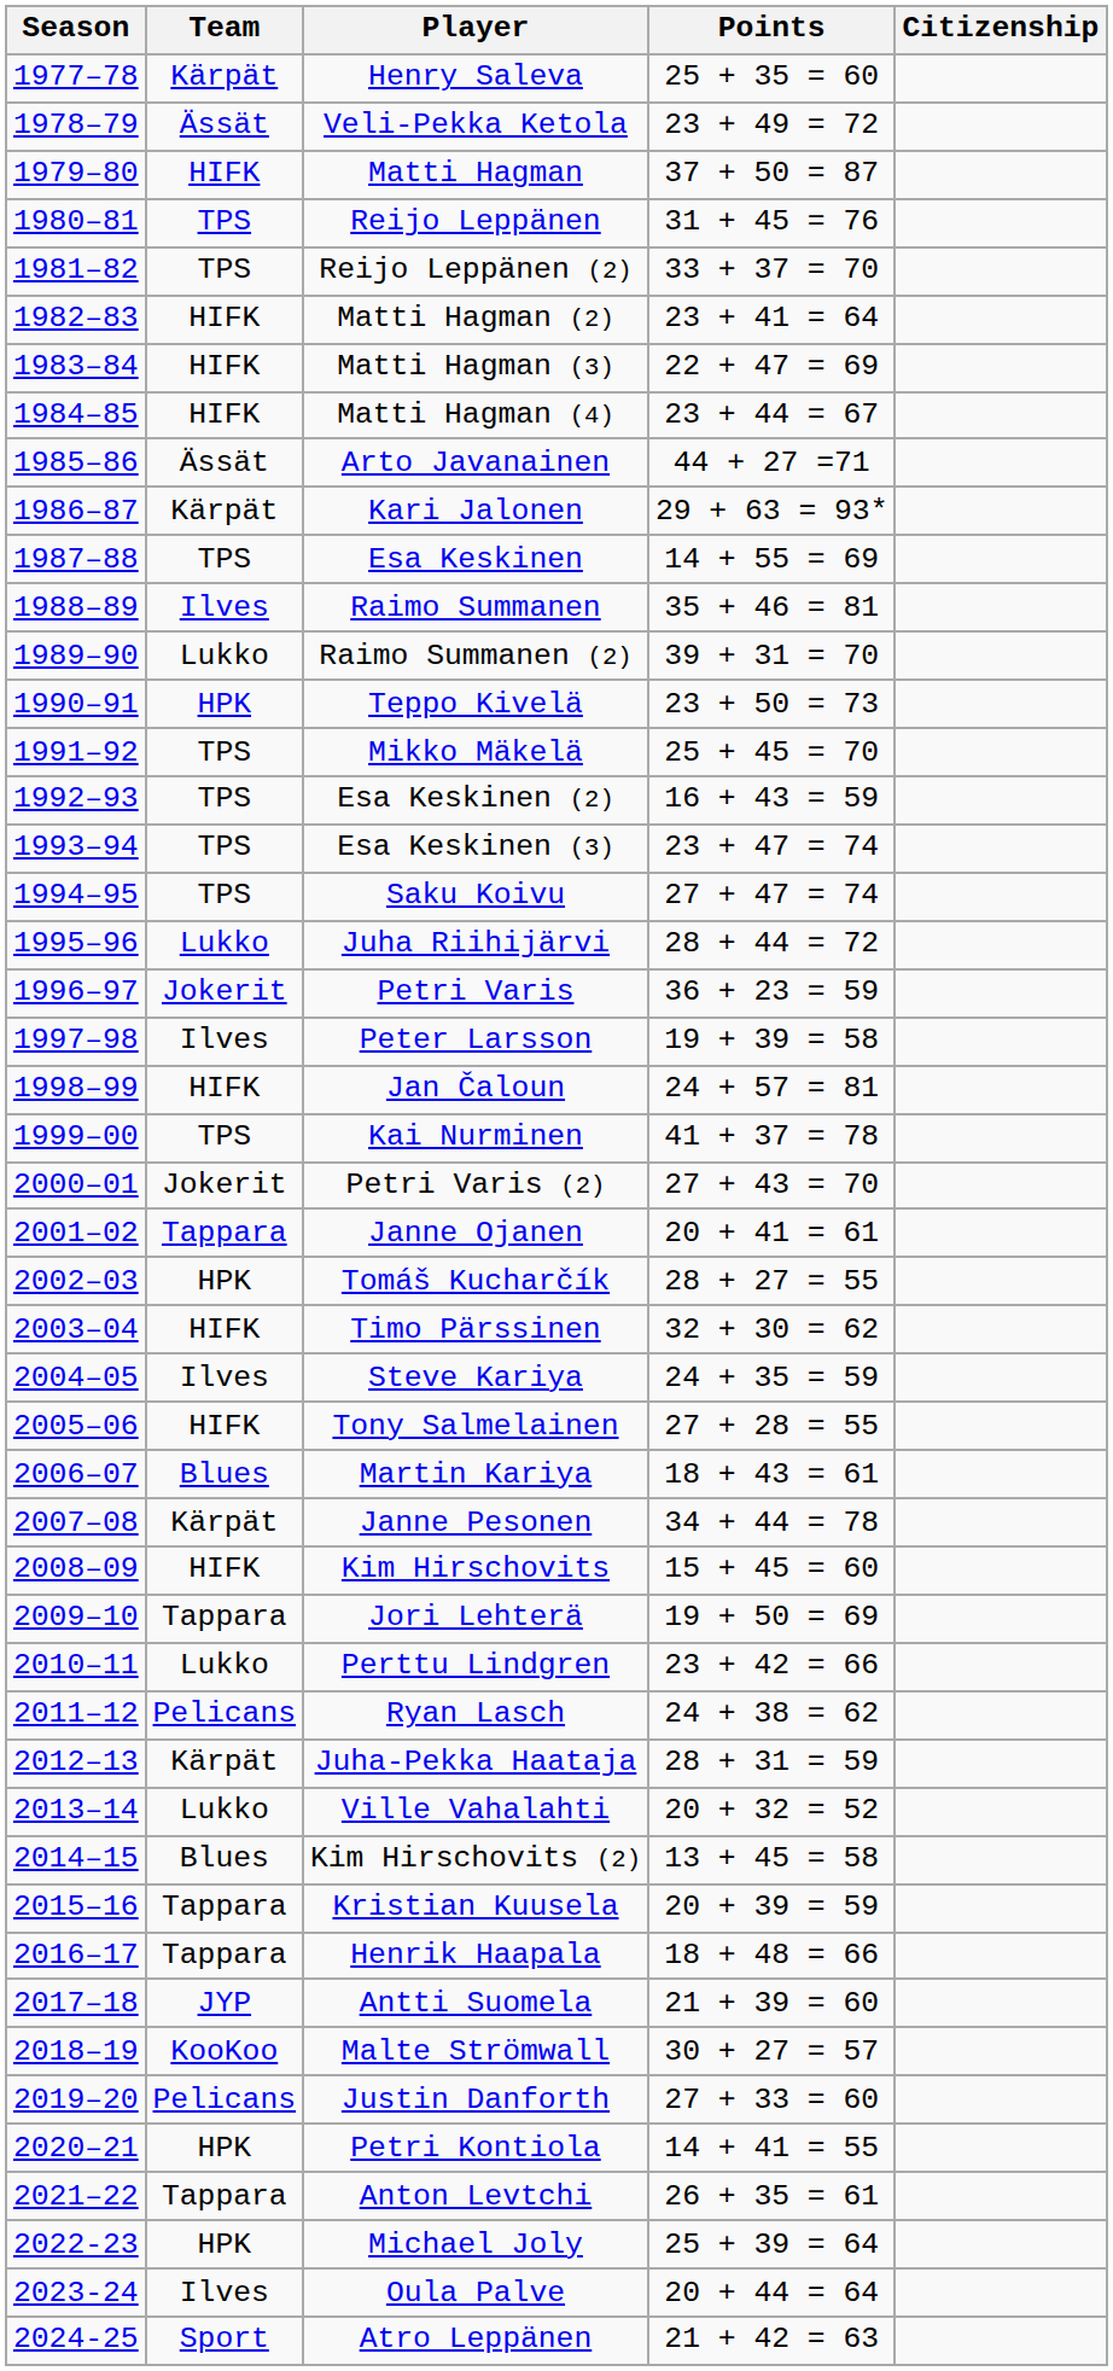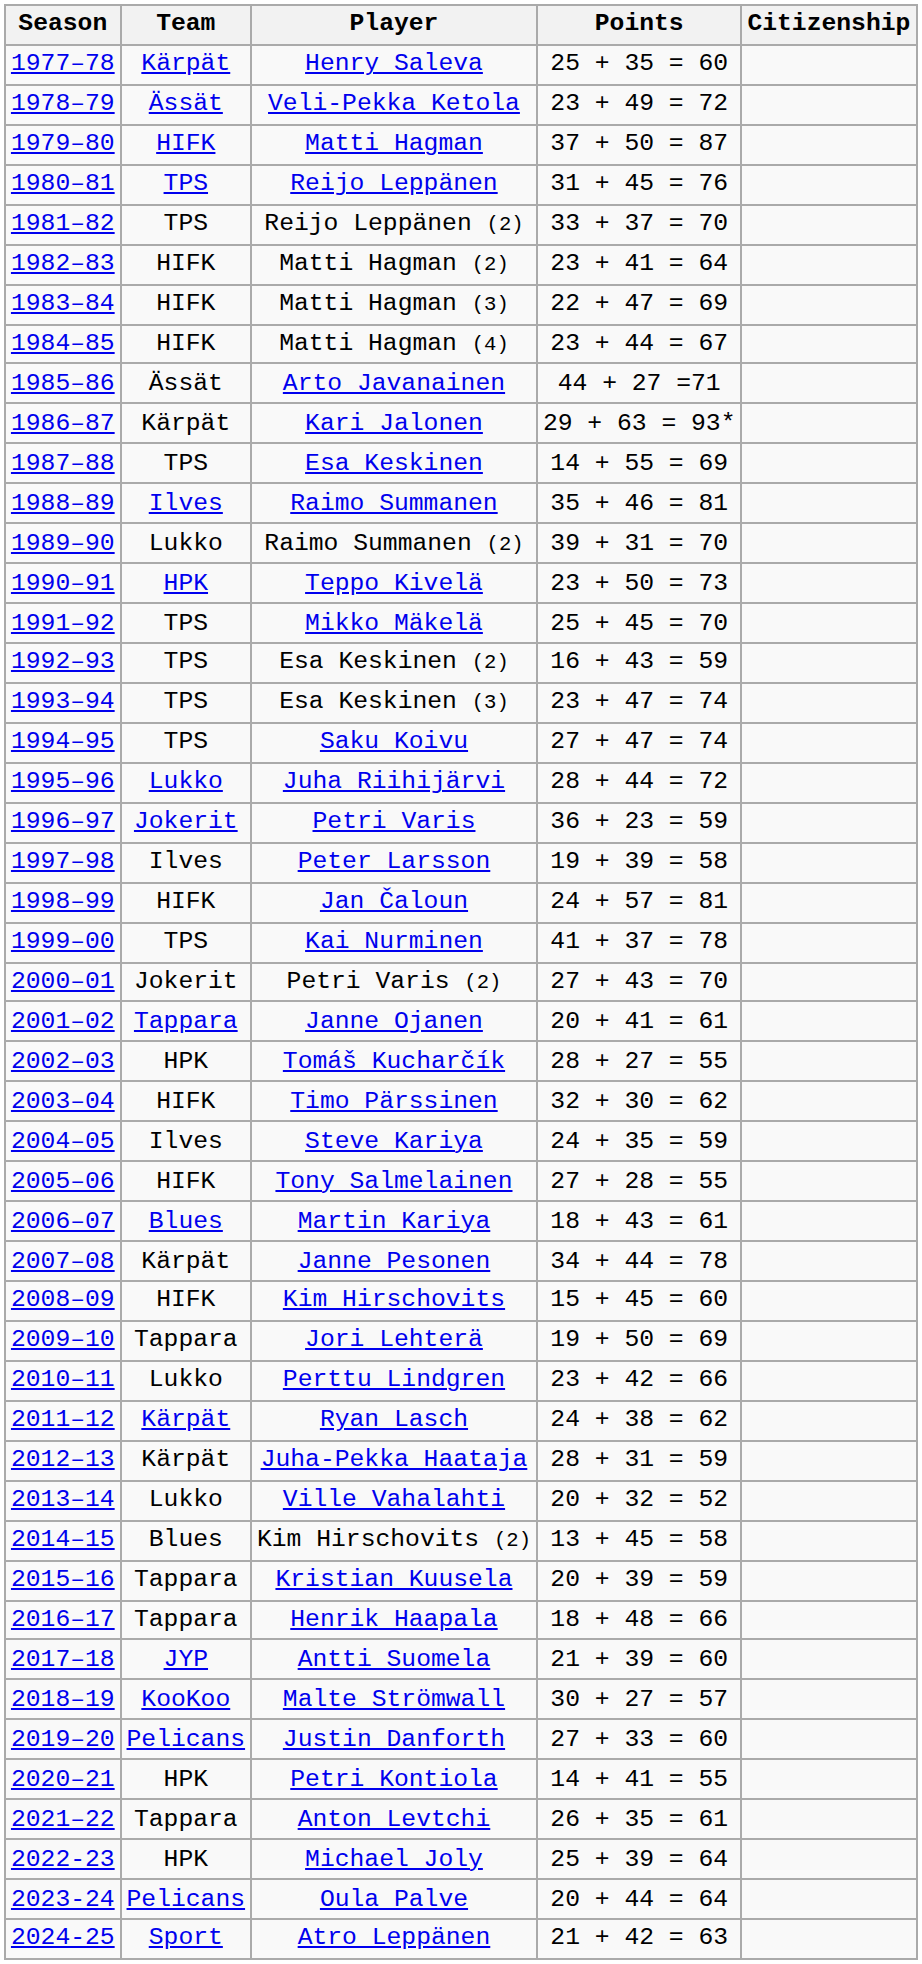 <table class="wikitable" style="font-size:95%; text-align:center;">
 <tr>
 <th>Season</th>
 <th>Team</th>
 <th>Player</th>
 <th>Points</th>
 <th>Citizenship</th>
 </tr>
 <tr>
 <td><a href='#'>1977–78</a></td>
 <td><a href='#'>Kärpät</a></td>
 <td><a href='#'>Henry Saleva</a></td>
 <td>25 + 35 = 60</td>
 <td></td>
 </tr>
 <tr>
 <td><a href='#'>1978–79</a></td>
 <td><a href='#'>Ässät</a></td>
 <td><a href='#'>Veli-Pekka Ketola</a></td>
 <td>23 + 49 = 72</td>
 <td></td>
 </tr>
 <tr>
 <td><a href='#'>1979–80</a></td>
 <td><a href='#'>HIFK</a></td>
 <td><a href='#'>Matti Hagman</a></td>
 <td>37 + 50 = 87</td>
 <td></td>
 </tr>
 <tr>
 <td><a href='#'>1980–81</a></td>
 <td><a href='#'>TPS</a></td>
 <td><a href='#'>Reijo Leppänen</a></td>
 <td>31 + 45 = 76</td>
 <td></td>
 </tr>
 <tr>
 <td><a href='#'>1981–82</a></td>
 <td>TPS</td>
 <td>Reijo Leppänen <small>(2)</small></td>
 <td>33 + 37 = 70</td>
 <td></td>
 </tr>
 <tr>
 <td><a href='#'>1982–83</a></td>
 <td>HIFK</td>
 <td>Matti Hagman <small>(2)</small></td>
 <td>23 + 41 = 64</td>
 <td></td>
 </tr>
 <tr>
 <td><a href='#'>1983–84</a></td>
 <td>HIFK</td>
 <td>Matti Hagman <small>(3)</small></td>
 <td>22 + 47 = 69</td>
 <td></td>
 </tr>
 <tr>
 <td><a href='#'>1984–85</a></td>
 <td>HIFK</td>
 <td>Matti Hagman <small>(4)</small></td>
 <td>23 + 44 = 67</td>
 <td></td>
 </tr>
 <tr>
 <td><a href='#'>1985–86</a></td>
 <td>Ässät</td>
 <td><a href='#'>Arto Javanainen</a></td>
 <td>44 + 27 =71</td>
 <td></td>
 </tr>
 <tr>
 <td><a href='#'>1986–87</a></td>
 <td>Kärpät</td>
 <td><a href='#'>Kari Jalonen</a></td>
 <td>29 + 63 = 93*</td>
 <td></td>
 </tr>
 <tr>
 <td><a href='#'>1987–88</a></td>
 <td>TPS</td>
 <td><a href='#'>Esa Keskinen</a></td>
 <td>14 + 55 = 69</td>
 <td></td>
 </tr>
 <tr>
 <td><a href='#'>1988–89</a></td>
 <td><a href='#'>Ilves</a></td>
 <td><a href='#'>Raimo Summanen</a></td>
 <td>35 + 46 = 81</td>
 <td></td>
 </tr>
 <tr>
 <td><a href='#'>1989–90</a></td>
 <td>Lukko</td>
 <td>Raimo Summanen <small>(2)</small></td>
 <td>39 + 31 = 70</td>
 <td></td>
 </tr>
 <tr>
 <td><a href='#'>1990–91</a></td>
 <td><a href='#'>HPK</a></td>
 <td><a href='#'>Teppo Kivelä</a></td>
 <td>23 + 50 = 73</td>
 <td></td>
 </tr>
 <tr>
 <td><a href='#'>1991–92</a></td>
 <td>TPS</td>
 <td><a href='#'>Mikko Mäkelä</a></td>
 <td>25 + 45 = 70</td>
 <td></td>
 </tr>
 <tr>
 <td><a href='#'>1992–93</a></td>
 <td>TPS</td>
 <td>Esa Keskinen <small>(2)</small></td>
 <td>16 + 43 = 59</td>
 <td></td>
 </tr>
 <tr>
 <td><a href='#'>1993–94</a></td>
 <td>TPS</td>
 <td>Esa Keskinen <small>(3)</small></td>
 <td>23 + 47 = 74</td>
 <td></td>
 </tr>
 <tr>
 <td><a href='#'>1994–95</a></td>
 <td>TPS</td>
 <td><a href='#'>Saku Koivu</a></td>
 <td>27 + 47 = 74</td>
 <td></td>
 </tr>
 <tr>
 <td><a href='#'>1995–96</a></td>
 <td><a href='#'>Lukko</a></td>
 <td><a href='#'>Juha Riihijärvi</a></td>
 <td>28 + 44 = 72</td>
 <td></td>
 </tr>
 <tr>
 <td><a href='#'>1996–97</a></td>
 <td><a href='#'>Jokerit</a></td>
 <td><a href='#'>Petri Varis</a></td>
 <td>36 + 23 = 59</td>
 <td></td>
 </tr>
 <tr>
 <td><a href='#'>1997–98</a></td>
 <td>Ilves</td>
 <td><a href='#'>Peter Larsson</a></td>
 <td>19 + 39 = 58</td>
 <td></td>
 </tr>
 <tr>
 <td><a href='#'>1998–99</a></td>
 <td>HIFK</td>
 <td><a href='#'>Jan Čaloun</a></td>
 <td>24 + 57 = 81</td>
 <td></td>
 </tr>
 <tr>
 <td><a href='#'>1999–00</a></td>
 <td>TPS</td>
 <td><a href='#'>Kai Nurminen</a></td>
 <td>41 + 37 = 78</td>
 <td></td>
 </tr>
 <tr>
 <td><a href='#'>2000–01</a></td>
 <td>Jokerit</td>
 <td>Petri Varis <small>(2)</small></td>
 <td>27 + 43 = 70</td>
 <td></td>
 </tr>
 <tr>
 <td><a href='#'>2001–02</a></td>
 <td><a href='#'>Tappara</a></td>
 <td><a href='#'>Janne Ojanen</a></td>
 <td>20 + 41 = 61</td>
 <td></td>
 </tr>
 <tr>
 <td><a href='#'>2002–03</a></td>
 <td>HPK</td>
 <td><a href='#'>Tomáš Kucharčík</a></td>
 <td>28 + 27 = 55</td>
 <td></td>
 </tr>
 <tr>
 <td><a href='#'>2003–04</a></td>
 <td>HIFK</td>
 <td><a href='#'>Timo Pärssinen</a></td>
 <td>32 + 30 = 62</td>
 <td></td>
 </tr>
 <tr>
 <td><a href='#'>2004–05</a></td>
 <td>Ilves</td>
 <td><a href='#'>Steve Kariya</a></td>
 <td>24 + 35 = 59</td>
 <td></td>
 </tr>
 <tr>
 <td><a href='#'>2005–06</a></td>
 <td>HIFK</td>
 <td><a href='#'>Tony Salmelainen</a></td>
 <td>27 + 28 = 55</td>
 <td></td>
 </tr>
 <tr>
 <td><a href='#'>2006–07</a></td>
 <td><a href='#'>Blues</a></td>
 <td><a href='#'>Martin Kariya</a></td>
 <td>18 + 43 = 61</td>
 <td></td>
 </tr>
 <tr>
 <td><a href='#'>2007–08</a></td>
 <td>Kärpät</td>
 <td><a href='#'>Janne Pesonen</a></td>
 <td>34 + 44 = 78</td>
 <td></td>
 </tr>
 <tr>
 <td><a href='#'>2008–09</a></td>
 <td>HIFK</td>
 <td><a href='#'>Kim Hirschovits</a></td>
 <td>15 + 45 = 60</td>
 <td></td>
 </tr>
 <tr>
 <td><a href='#'>2009–10</a></td>
 <td>Tappara</td>
 <td><a href='#'>Jori Lehterä</a></td>
 <td>19 + 50 = 69</td>
 <td></td>
 </tr>
 <tr>
 <td><a href='#'>2010–11</a></td>
 <td>Lukko</td>
 <td><a href='#'>Perttu Lindgren</a></td>
 <td>23 + 42 = 66</td>
 <td></td>
 </tr>
 <tr>
 <td><a href='#'>2011–12</a></td>
-<td><a href='#'>Pelicans</a></td>
+<td><a href='#'>Kärpät</a></td>
 <td><a href='#'>Ryan Lasch</a></td>
 <td>24 + 38 = 62</td>
 <td></td>
 </tr>
 <tr>
 <td><a href='#'>2012–13</a></td>
 <td>Kärpät</td>
 <td><a href='#'>Juha-Pekka Haataja</a></td>
 <td>28 + 31 = 59</td>
 <td></td>
 </tr>
 <tr>
 <td><a href='#'>2013–14</a></td>
 <td>Lukko</td>
 <td><a href='#'>Ville Vahalahti</a></td>
 <td>20 + 32 = 52</td>
 <td></td>
 </tr>
 <tr>
 <td><a href='#'>2014–15</a></td>
 <td>Blues</td>
 <td>Kim Hirschovits <small>(2)</small></td>
 <td>13 + 45 = 58</td>
 <td></td>
 </tr>
 <tr>
 <td><a href='#'>2015–16</a></td>
 <td>Tappara</td>
 <td><a href='#'>Kristian Kuusela</a></td>
 <td>20 + 39 = 59</td>
 <td></td>
 </tr>
 <tr>
 <td><a href='#'>2016–17</a></td>
 <td>Tappara</td>
 <td><a href='#'>Henrik Haapala</a></td>
 <td>18 + 48 = 66</td>
 <td></td>
 </tr>
 <tr>
 <td><a href='#'>2017–18</a></td>
 <td><a href='#'>JYP</a></td>
 <td><a href='#'>Antti Suomela</a></td>
 <td>21 + 39 = 60</td>
 <td></td>
 </tr>
 <tr>
 <td><a href='#'>2018–19</a></td>
 <td><a href='#'>KooKoo</a></td>
 <td><a href='#'>Malte Strömwall</a></td>
 <td>30 + 27 = 57</td>
 <td></td>
 </tr>
 <tr>
 <td><a href='#'>2019–20</a></td>
 <td><a href='#'>Pelicans</a></td>
 <td><a href='#'>Justin Danforth</a></td>
 <td>27 + 33 = 60</td>
 <td></td>
 </tr>
 <tr>
 <td><a href='#'>2020–21</a></td>
 <td>HPK</td>
 <td><a href='#'>Petri Kontiola</a></td>
 <td>14 + 41 = 55</td>
 <td></td>
 </tr>
 <tr>
 <td><a href='#'>2021–22</a></td>
 <td>Tappara</td>
 <td><a href='#'>Anton Levtchi</a></td>
 <td>26 + 35 = 61</td>
 <td></td>
 </tr>
 <tr>
 <td><a href='#'>2022-23</a></td>
 <td>HPK</td>
 <td><a href='#'>Michael Joly</a></td>
 <td>25 + 39 = 64</td>
 <td></td>
 </tr>
 <tr>
 <td><a href='#'>2023-24</a></td>
-<td>Ilves</td>
+<td><a href='#'>Pelicans</a></td>
 <td><a href='#'>Oula Palve</a></td>
 <td>20 + 44 = 64</td>
 <td></td>
 </tr>
 <tr>
 <td><a href='#'>2024-25</a></td>
 <td><a href='#'>Sport</a></td>
 <td><a href='#'>Atro Leppänen</a></td>
 <td>21 + 42 = 63</td>
 <td></td>
 </tr>
 </table>
